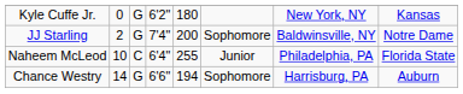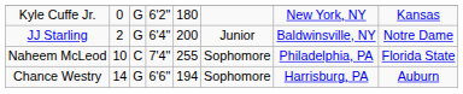 <table class="wikitable sortable" border="1" style="text-align:center;">
 <tr align=center>
 </tr>
 <tr>
 <td>Kyle Cuffe Jr.</td>
 <td>0</td>
 <td>G</td>
 <td>6'2"</td>
 <td>180</td>
 <td></td>
 <td><a href='#'>New York, NY</a></td>
 <td><a href='#'>Kansas</a></td>
 </tr>
 <tr>
 <td><a href='#'>JJ Starling</a></td>
 <td>2</td>
 <td>G</td>
-<td>7'4"</td>
+<td>6'4"</td>
 <td>200</td>
-<td>Sophomore</td>
+<td>Junior</td>
 <td><a href='#'>Baldwinsville, NY</a></td>
 <td><a href='#'>Notre Dame</a></td>
 </tr>
 <tr>
 <td>Naheem McLeod</td>
 <td>10</td>
 <td>C</td>
-<td>6'4"</td>
+<td>7'4"</td>
 <td>255</td>
-<td>Junior</td>
+<td>Sophomore</td>
 <td><a href='#'>Philadelphia, PA</a></td>
 <td><a href='#'>Florida State</a></td>
 </tr>
 <tr>
 <td>Chance Westry</td>
 <td>14</td>
 <td>G</td>
 <td>6'6"</td>
 <td>194</td>
 <td>Sophomore</td>
 <td><a href='#'>Harrisburg, PA</a></td>
 <td><a href='#'>Auburn</a></td>
 </tr>
 </table>
